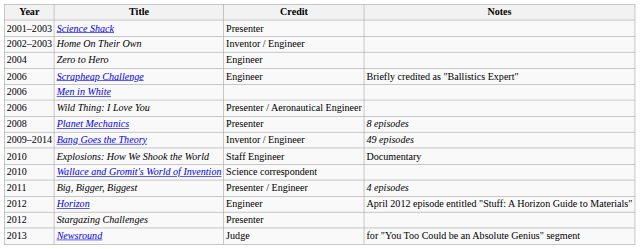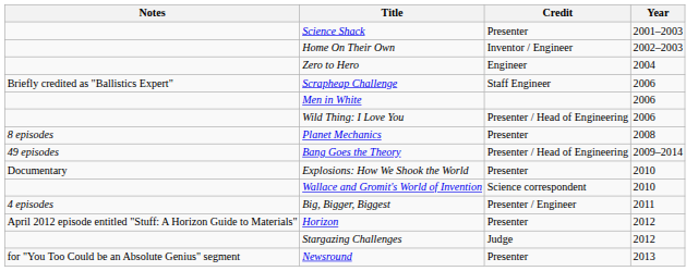 <table class="wikitable sortable">
 <tr>
-<th>Year</th>
+<th>Notes</th>
 <th>Title</th>
 <th>Credit</th>
-<th>Notes</th>
+<th>Year</th>
 </tr>
 <tr>
-<td>2001–2003</td>
+<td></td>
 <td><em><a href='#'>Science Shack</a></em></td>
 <td>Presenter</td>
-<td></td>
+<td>2001–2003</td>
 </tr>
 <tr>
-<td>2002–2003</td>
+<td></td>
 <td><em>Home On Their Own</em></td>
 <td>Inventor / Engineer</td>
-<td></td>
+<td>2002–2003</td>
 </tr>
 <tr>
-<td>2004</td>
+<td></td>
 <td><em>Zero to Hero</em></td>
 <td>Engineer</td>
-<td></td>
+<td>2004</td>
 </tr>
 <tr>
+<td>Briefly credited as "Ballistics Expert"</td>
+<td><em><a href='#'>Scrapheap Challenge</a></em></td>
+<td>Staff Engineer</td>
 <td>2006</td>
-<td><em><a href='#'>Scrapheap Challenge</a></em></td>
-<td>Engineer</td>
-<td>Briefly credited as "Ballistics Expert"</td>
 </tr>
 <tr>
-<td>2006</td>
+<td></td>
 <td><em><a href='#'>Men in White</a></em></td>
 <td></td>
-<td></td>
+<td>2006</td>
 </tr>
 <tr>
+<td></td>
+<td><em>Wild Thing: I Love You</em></td>
+<td>Presenter / Head of Engineering</td>
 <td>2006</td>
-<td><em>Wild Thing: I Love You</em></td>
-<td>Presenter / Aeronautical Engineer</td>
-<td></td>
 </tr>
 <tr>
-<td>2008</td>
+<td><em>8 episodes</em></td>
 <td><em><a href='#'>Planet Mechanics</a></em></td>
 <td>Presenter</td>
-<td><em>8 episodes</em></td>
+<td>2008</td>
 </tr>
 <tr>
+<td><em>49 episodes</em></td>
+<td><em><a href='#'>Bang Goes the Theory</a></em></td>
+<td>Presenter / Head of Engineering</td>
 <td>2009–2014</td>
-<td><em><a href='#'>Bang Goes the Theory</a></em></td>
-<td>Inventor / Engineer</td>
-<td><em>49 episodes</em></td>
 </tr>
 <tr>
+<td>Documentary</td>
+<td><em>Explosions: How We Shook the World</em></td>
+<td>Presenter</td>
 <td>2010</td>
-<td><em>Explosions: How We Shook the World</em></td>
-<td>Staff Engineer</td>
-<td>Documentary</td>
 </tr>
 <tr>
-<td>2010</td>
+<td></td>
 <td><em><a href='#'>Wallace and Gromit's World of Invention</a></em></td>
 <td>Science correspondent</td>
-<td></td>
+<td>2010</td>
 </tr>
 <tr>
-<td>2011</td>
+<td><em>4 episodes</em></td>
 <td><em>Big, Bigger, Biggest</em></td>
 <td>Presenter / Engineer</td>
-<td><em>4 episodes</em></td>
+<td>2011</td>
 </tr>
 <tr>
+<td>April 2012 episode entitled "Stuff: A Horizon Guide to Materials"</td>
+<td><em><a href='#'>Horizon</a></em></td>
+<td>Presenter</td>
 <td>2012</td>
-<td><em><a href='#'>Horizon</a></em></td>
-<td>Engineer</td>
-<td>April 2012 episode entitled "Stuff: A Horizon Guide to Materials"</td>
 </tr>
 <tr>
+<td></td>
+<td><em>Stargazing Challenges</em></td>
+<td>Judge</td>
 <td>2012</td>
-<td><em>Stargazing Challenges</em></td>
-<td>Presenter</td>
-<td></td>
 </tr>
 <tr>
+<td>for "You Too Could be an Absolute Genius" segment</td>
+<td><em><a href='#'>Newsround</a></em></td>
+<td>Presenter</td>
 <td>2013</td>
-<td><em><a href='#'>Newsround</a></em></td>
-<td>Judge</td>
-<td>for "You Too Could be an Absolute Genius" segment</td>
 </tr>
 </table>
